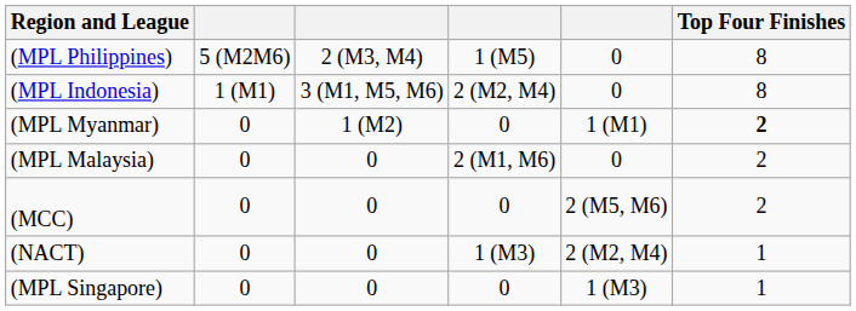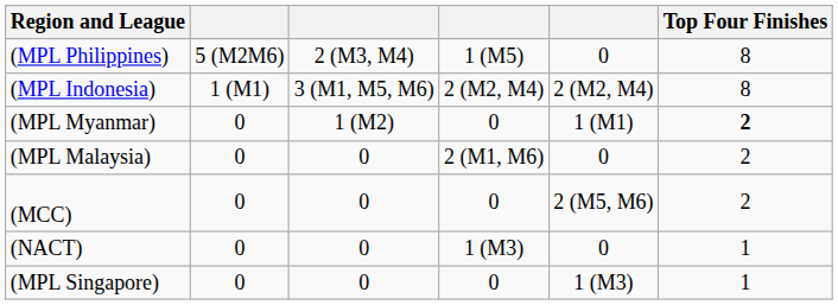 <table class="wikitable" style="text-align:center;">
 <tr>
 <th>Region and League</th>
 <th></th>
 <th></th>
 <th></th>
 <th></th>
 <th>Top Four Finishes</th>
 </tr>
 <tr>
 <td align="left"> (<a href='#'>MPL Philippines</a>)</td>
 <td>5 (M2M6)</td>
 <td>2 (M3, M4)</td>
 <td>1 (M5)</td>
 <td>0</td>
 <td>8</td>
 </tr>
 <tr>
 <td align="left"> (<a href='#'>MPL Indonesia</a>)</td>
 <td>1 (M1)</td>
 <td>3 (M1, M5, M6)</td>
 <td>2 (M2, M4)</td>
-<td>0</td>
+<td>2 (M2, M4)</td>
 <td>8</td>
 </tr>
 <tr>
 <td align="left"> (MPL Myanmar)</td>
 <td>0</td>
 <td>1 (M2)</td>
 <td>0</td>
 <td>1 (M1)</td>
 <td><strong>2</strong></td>
 </tr>
 <tr>
 <td align="left"> (MPL Malaysia)</td>
 <td>0</td>
 <td>0</td>
 <td>2 (M1, M6)</td>
 <td>0</td>
 <td>2</td>
 </tr>
 <tr>
 <td align="left"><br> (MCC)</td>
 <td>0</td>
 <td>0</td>
 <td>0</td>
 <td>2 (M5, M6)</td>
 <td>2</td>
 </tr>
 <tr>
 <td align="left"> (NACT)</td>
 <td>0</td>
 <td>0</td>
 <td>1 (M3)</td>
-<td>2 (M2, M4)</td>
+<td>0</td>
 <td>1</td>
 </tr>
 <tr>
 <td align="left"> (MPL Singapore)</td>
 <td>0</td>
 <td>0</td>
 <td>0</td>
 <td>1 (M3)</td>
 <td>1</td>
 </tr>
 </table>
